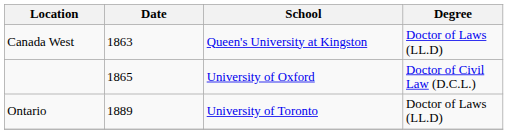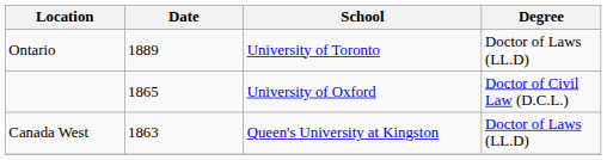 <table class="wikitable" style="width:100%;">
 <tr>
 <th style="width:20%;">Location</th>
 <th style="width:20%;">Date</th>
 <th style="width:40%;">School</th>
 <th style="width:20%;">Degree</th>
 </tr>
 <tr>
-<td>Canada West</td>
-<td>1863</td>
-<td><a href='#'>Queen's University at Kingston</a></td>
-<td><a href='#'>Doctor of Laws</a> (LL.D)</td>
+<td>Ontario</td>
+<td>1889</td>
+<td><a href='#'>University of Toronto</a></td>
+<td>Doctor of Laws (LL.D)</td>
 </tr>
 <tr>
 <td></td>
 <td>1865</td>
 <td><a href='#'>University of Oxford</a></td>
 <td><a href='#'>Doctor of Civil Law</a> (D.C.L.)</td>
 </tr>
 <tr>
-<td>Ontario</td>
-<td>1889</td>
-<td><a href='#'>University of Toronto</a></td>
-<td>Doctor of Laws (LL.D)</td>
+<td>Canada West</td>
+<td>1863</td>
+<td><a href='#'>Queen's University at Kingston</a></td>
+<td><a href='#'>Doctor of Laws</a> (LL.D)</td>
 </tr>
 <tr>
 </tr>
 </table>
